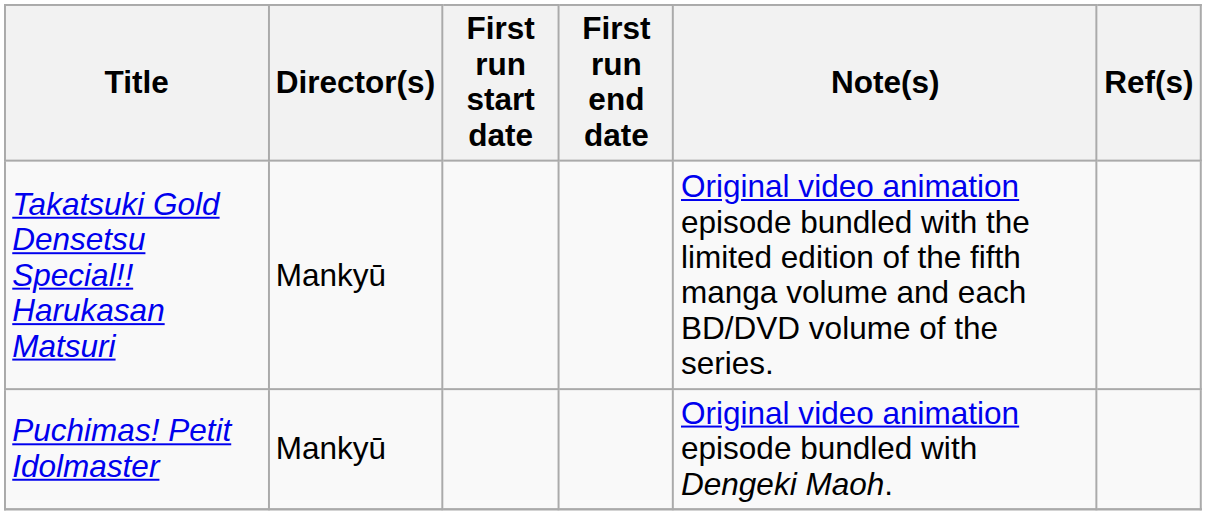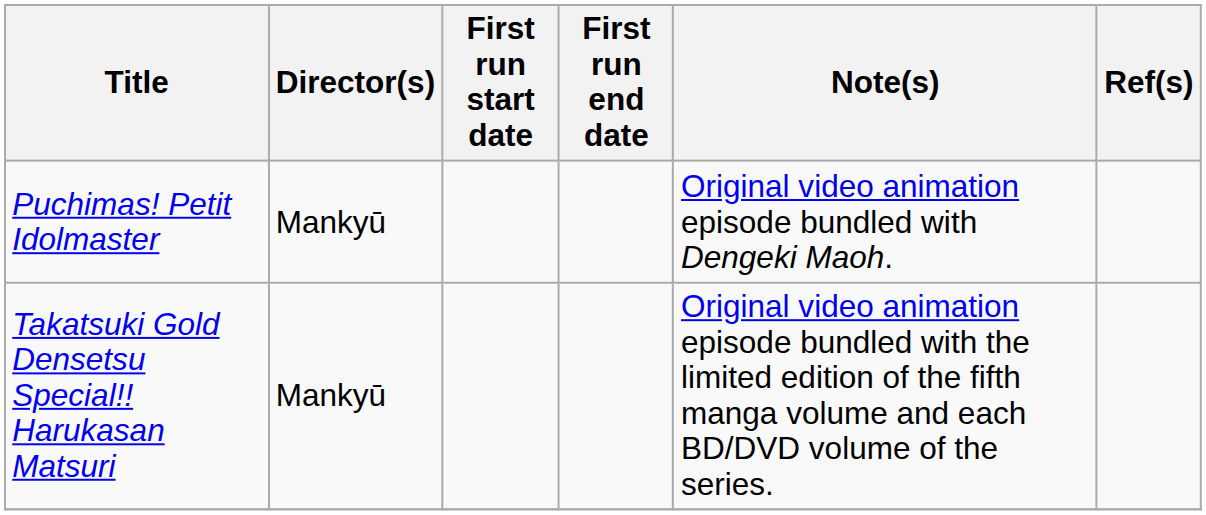 <table class="wikitable sortable">
 <tr>
 <th scope="col">Title</th>
 <th scope="col">Director(s)</th>
 <th scope="col">First run start date</th>
 <th scope="col">First run end date</th>
 <th scope="col" class="unsortable">Note(s)</th>
 <th scope="col" class="unsortable">Ref(s)</th>
 </tr>
 <tr>
+<td><em><a href='#'>Puchimas! Petit Idolmaster</a></em></td>
+<td>Mankyū</td>
+<td></td>
+<td></td>
+<td><a href='#'>Original video animation</a> episode bundled with <em>Dengeki Maoh</em>.</td>
+<td style="text-align:center"></td>
+</tr>
+<tr>
 <td><em><a href='#'>Takatsuki Gold Densetsu Special!! Harukasan Matsuri</a></em></td>
 <td>Mankyū</td>
 <td></td>
 <td></td>
 <td><a href='#'>Original video animation</a> episode bundled with the limited edition of the fifth manga volume and each BD/DVD volume of the series.</td>
 <td style="text-align:center"></td>
 </tr>
 <tr>
-<td><em><a href='#'>Puchimas! Petit Idolmaster</a></em></td>
-<td>Mankyū</td>
-<td></td>
-<td></td>
-<td><a href='#'>Original video animation</a> episode bundled with <em>Dengeki Maoh</em>.</td>
-<td style="text-align:center"></td>
-</tr>
-<tr>
 </tr>
 </table>
